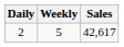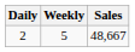 <table class="wikitable">
 <tr>
 <th>Daily</th>
 <th>Weekly</th>
 <th>Sales</th>
 </tr>
 <tr>
 <td align="center">2</td>
 <td align="Center">5</td>
-<td>42,617</td>
+<td>48,667</td>
 </tr>
 </table>
